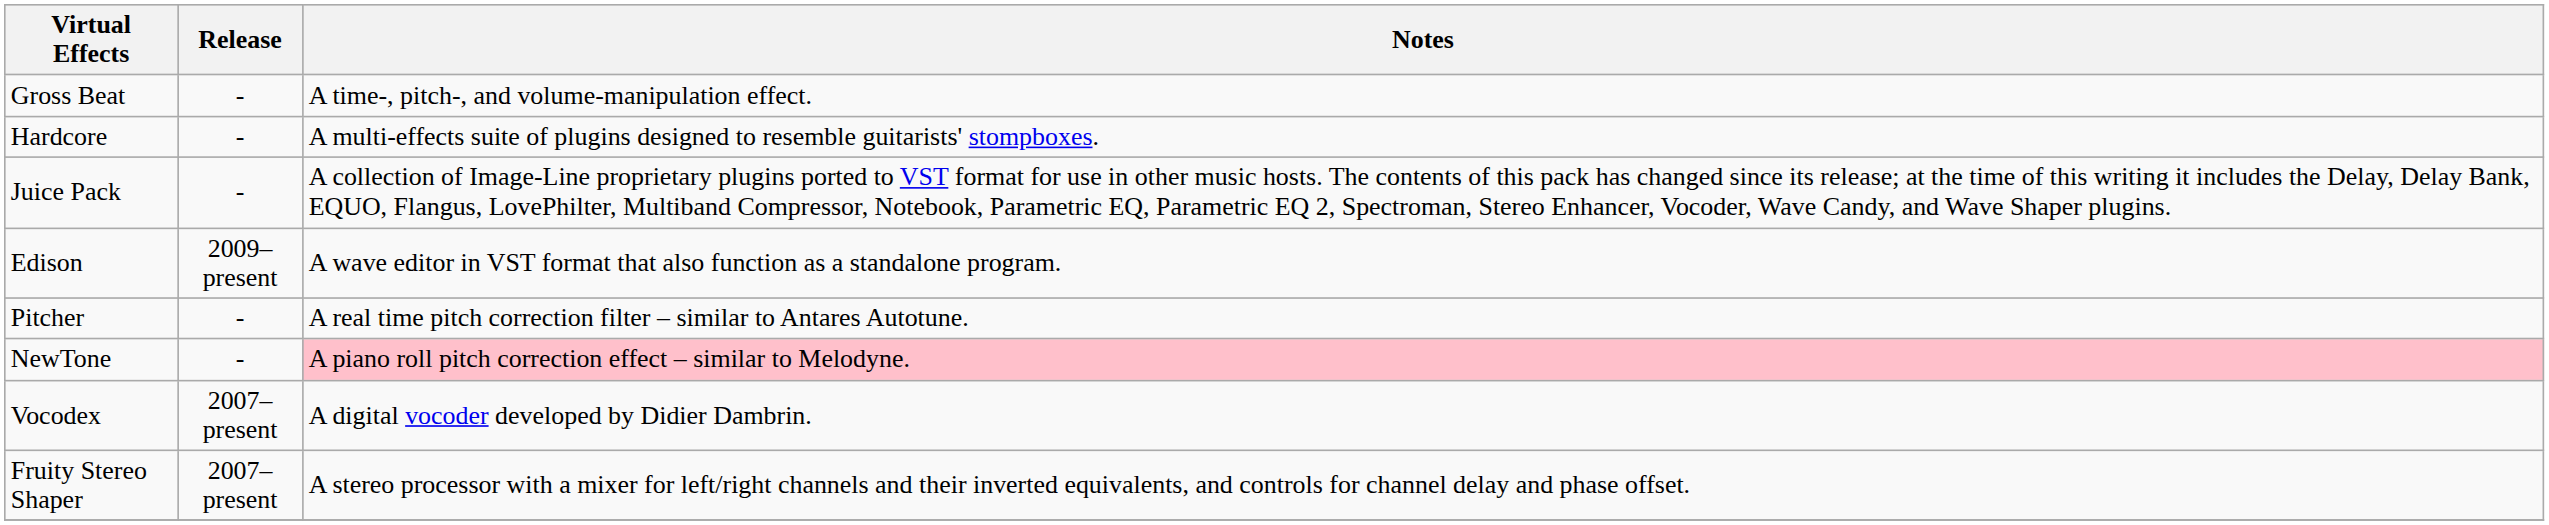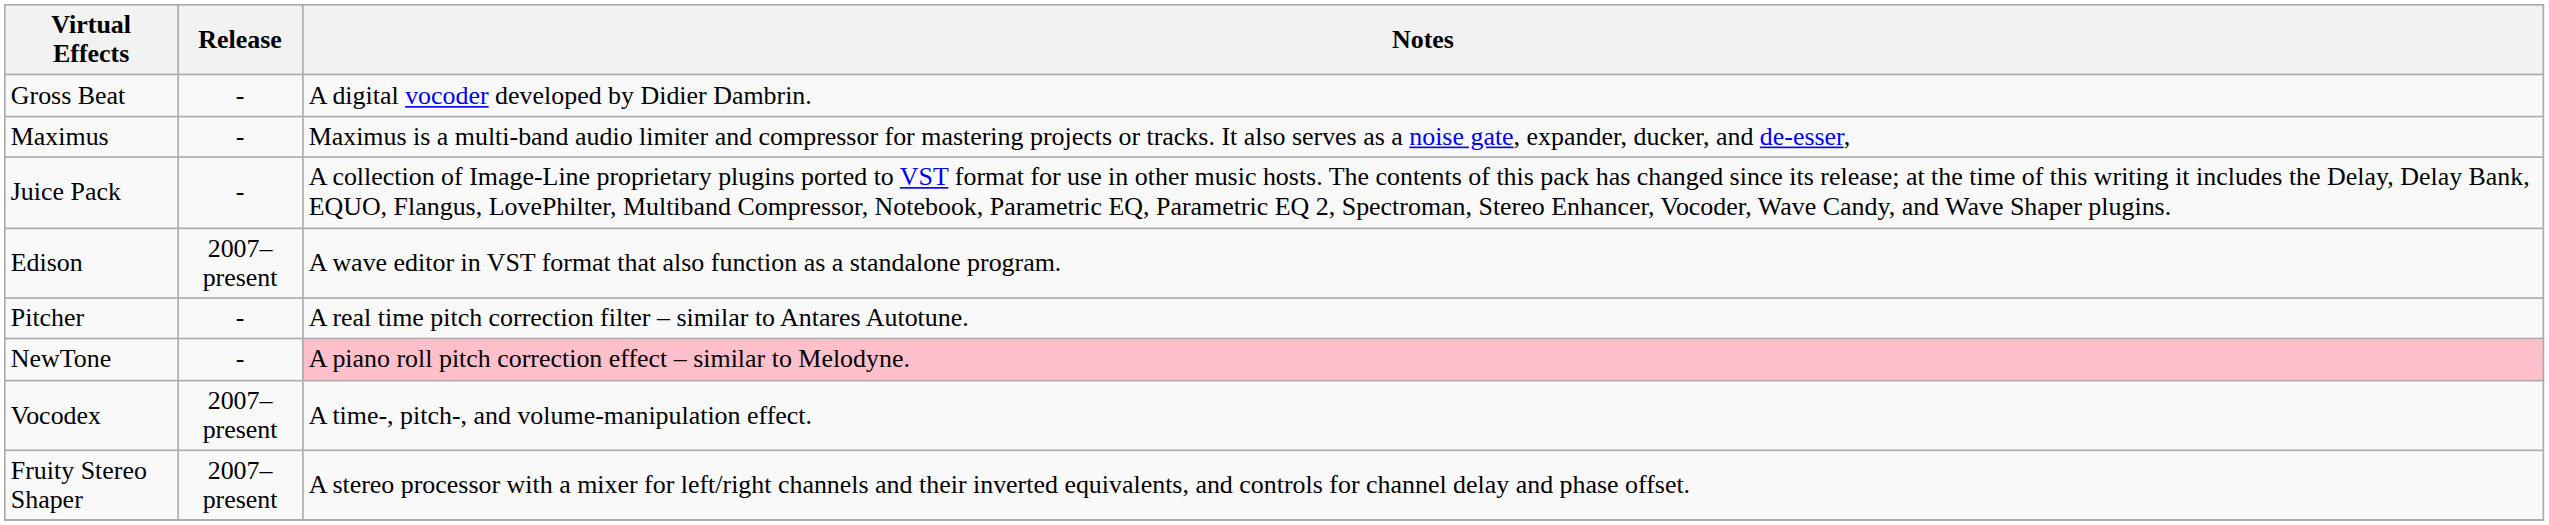 <table class="wikitable" style="margin:left;">
 <tr>
 <th>Virtual Effects</th>
 <th>Release</th>
 <th>Notes</th>
 </tr>
 <tr>
 <td>Gross Beat</td>
 <td style="text-align:center;">-</td>
-<td>A time-, pitch-, and volume-manipulation effect.</td>
+<td>A digital <a href='#'>vocoder</a> developed by Didier Dambrin.</td>
 </tr>
 <tr>
-<td>Hardcore</td>
+<td>Maximus</td>
 <td style="text-align:center;">-</td>
-<td>A multi-effects suite of plugins designed to resemble guitarists' <a href='#'>stompboxes</a>.</td>
+<td>Maximus is a multi-band audio limiter and compressor for mastering projects or tracks. It also serves as a <a href='#'>noise gate</a>, expander, ducker, and <a href='#'>de-esser</a>,</td>
 </tr>
 <tr>
 <td>Juice Pack</td>
 <td style="text-align:center;">-</td>
 <td>A collection of Image-Line proprietary plugins ported to <a href='#'>VST</a> format for use in other music hosts. The contents of this pack has changed since its release; at the time of this writing it includes the Delay, Delay Bank, EQUO, Flangus, LovePhilter, Multiband Compressor, Notebook, Parametric EQ, Parametric EQ 2, Spectroman, Stereo Enhancer, Vocoder, Wave Candy, and Wave Shaper plugins.</td>
 </tr>
 <tr>
 <td>Edison</td>
-<td style="text-align:center;">2009–present</td>
+<td style="text-align:center;">2007–present</td>
 <td>A wave editor in VST format that also function as a standalone program.</td>
 </tr>
 <tr>
 <td>Pitcher</td>
 <td style="text-align:center;">-</td>
 <td>A real time pitch correction filter – similar to Antares Autotune.</td>
 </tr>
 <tr>
 <td>NewTone</td>
 <td style="text-align:center;">-</td>
 <td style="background: pink;">A piano roll pitch correction effect – similar to Melodyne.</td>
 </tr>
 <tr>
 <td>Vocodex</td>
 <td style="text-align:center;">2007–present</td>
-<td>A digital <a href='#'>vocoder</a> developed by Didier Dambrin.</td>
+<td>A time-, pitch-, and volume-manipulation effect.</td>
 </tr>
 <tr>
 <td>Fruity Stereo Shaper</td>
 <td style="text-align:center;">2007–present</td>
 <td>A stereo processor with a mixer for left/right channels and their inverted equivalents, and controls for channel delay and phase offset.</td>
 </tr>
 <tr>
 </tr>
 </table>
